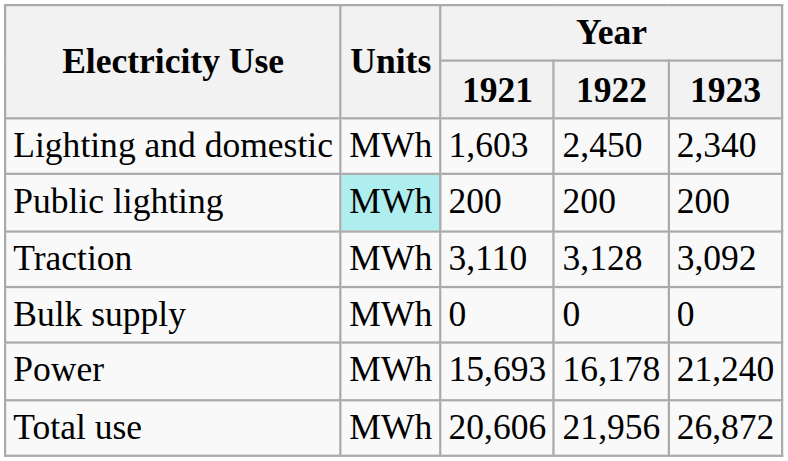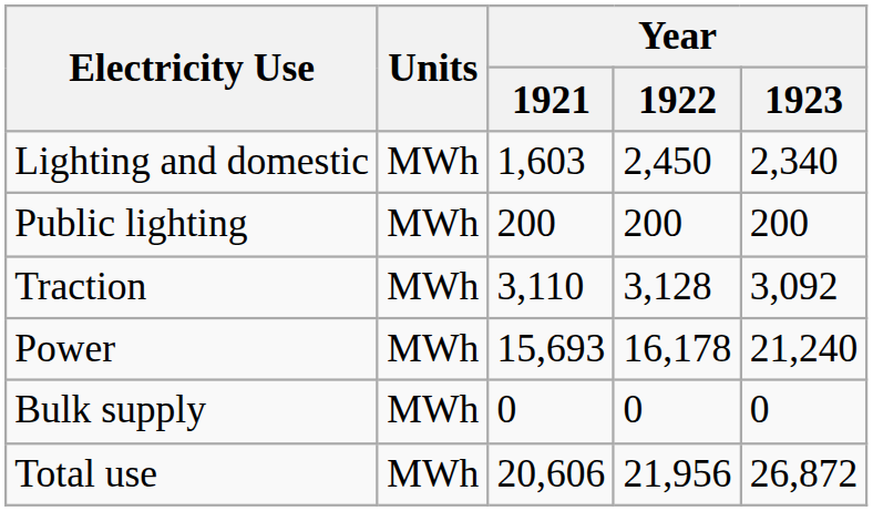 <table class="wikitable">
 <tr>
 <th rowspan="2">Electricity  Use</th>
 <th rowspan="2">Units</th>
 <th colspan="3">Year</th>
 </tr>
 <tr>
 <th>1921</th>
 <th>1922</th>
 <th>1923</th>
 </tr>
 <tr>
 <td>Lighting  and domestic</td>
 <td>MWh</td>
 <td>1,603</td>
 <td>2,450</td>
 <td>2,340</td>
 </tr>
 <tr>
 <td>Public  lighting</td>
-<td style="background: paleturquoise;">MWh</td>
+<td>MWh</td>
 <td>200</td>
 <td>200</td>
 <td>200</td>
 </tr>
 <tr>
 <td>Traction</td>
 <td>MWh</td>
 <td>3,110</td>
 <td>3,128</td>
 <td>3,092</td>
 </tr>
 <tr>
+<td>Power</td>
+<td>MWh</td>
+<td>15,693</td>
+<td>16,178</td>
+<td>21,240</td>
+</tr>
+<tr>
 <td>Bulk  supply</td>
 <td>MWh</td>
 <td>0</td>
 <td>0</td>
 <td>0</td>
-</tr>
-<tr>
-<td>Power</td>
-<td>MWh</td>
-<td>15,693</td>
-<td>16,178</td>
-<td>21,240</td>
 </tr>
 <tr>
 <td>Total  use</td>
 <td>MWh</td>
 <td>20,606</td>
 <td>21,956</td>
 <td>26,872</td>
 </tr>
 </table>
